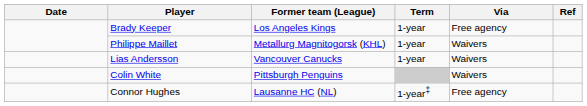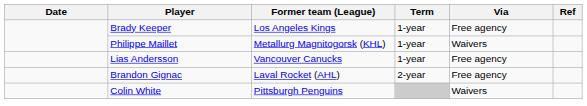 <table class="wikitable">
 <tr style="background:#ddd; text-align:center;">
 <th style="width: 10em;">Date</th>
 <th style="width: 14em;">Player</th>
 <th style="width: 14em;">Former team (League)</th>
 <th style="width: 5em;">Term</th>
 <th style="width: 10em;">Via</th>
 <th style="width: 2.5em;">Ref</th>
 </tr>
 <tr>
 <td rowspan=2></td>
 <td><a href='#'>Brady Keeper</a></td>
 <td><a href='#'>Los Angeles Kings</a></td>
 <td>1-year</td>
 <td>Free agency</td>
 <td></td>
 </tr>
 <tr>
 <td><a href='#'>Philippe Maillet</a></td>
 <td><a href='#'>Metallurg Magnitogorsk</a> (<a href='#'>KHL</a>)</td>
 <td>1-year</td>
 <td>Waivers</td>
 <td></td>
 </tr>
 <tr>
 <td></td>
 <td><a href='#'>Lias Andersson</a></td>
 <td><a href='#'>Vancouver Canucks</a></td>
 <td>1-year</td>
-<td>Waivers</td>
+<td>Free agency</td>
+<td></td>
+</tr>
+<tr>
+<td></td>
+<td><a href='#'>Brandon Gignac</a></td>
+<td><a href='#'>Laval Rocket</a> (<a href='#'>AHL</a>)</td>
+<td>2-year</td>
+<td>Free agency</td>
 <td></td>
 </tr>
 <tr>
 <td></td>
 <td><a href='#'>Colin White</a></td>
 <td><a href='#'>Pittsburgh Penguins</a></td>
 <td style="background:#ccc;"></td>
 <td>Waivers</td>
 <td></td>
 </tr>
-<tr>
-<td></td>
-<td>Connor Hughes</td>
-<td><a href='#'>Lausanne HC</a> (<a href='#'>NL</a>)</td>
-<td>1-year<sup>‡</sup></td>
-<td>Free agency</td>
-<td></td>
-</tr>
 </table>
